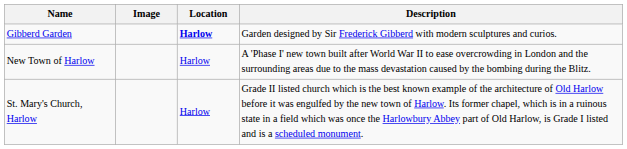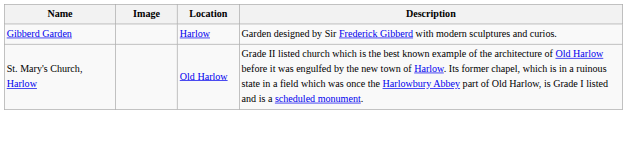 <table class="wikitable sortable" style="font-size:90%;width:100%;border:0px;text-align:left;line-height:150%;">
 <tr>
 <th width="18%">Name</th>
 <th width="10%" class="unsortable">Image</th>
 <th width="10%">Location</th>
 <th width="62%" class="unsortable">Description</th>
 </tr>
 <tr>
 <td><a href='#'>Gibberd Garden</a></td>
 <td></td>
-<td><strong><a href='#'>Harlow</a></strong></td>
+<td><a href='#'>Harlow</a></td>
 <td>Garden designed by Sir <a href='#'>Frederick Gibberd</a> with modern sculptures and curios.</td>
-</tr>
-<tr>
-<td>New Town of <a href='#'>Harlow</a></td>
-<td></td>
-<td><a href='#'>Harlow</a></td>
-<td>A 'Phase I' new town built after World War II to ease overcrowding in London and the surrounding areas due to the mass devastation caused by the bombing during the Blitz.</td>
 </tr>
 <tr>
 <td Harlow>St. Mary's Church, <a href='#'>Harlow</a></td>
 <td></td>
-<td><a href='#'>Harlow</a></td>
+<td><a href='#'>Old Harlow</a></td>
 <td>Grade II listed church which is the best known example of the architecture of <a href='#'>Old Harlow</a> before it was engulfed by the new town of <a href='#'>Harlow</a>. Its former chapel, which is in a ruinous state in a field which was once the <a href='#'>Harlowbury Abbey</a> part of Old Harlow, is Grade I listed and is a <a href='#'>scheduled monument</a>.</td>
 </tr>
 <tr>
 </tr>
 </table>
